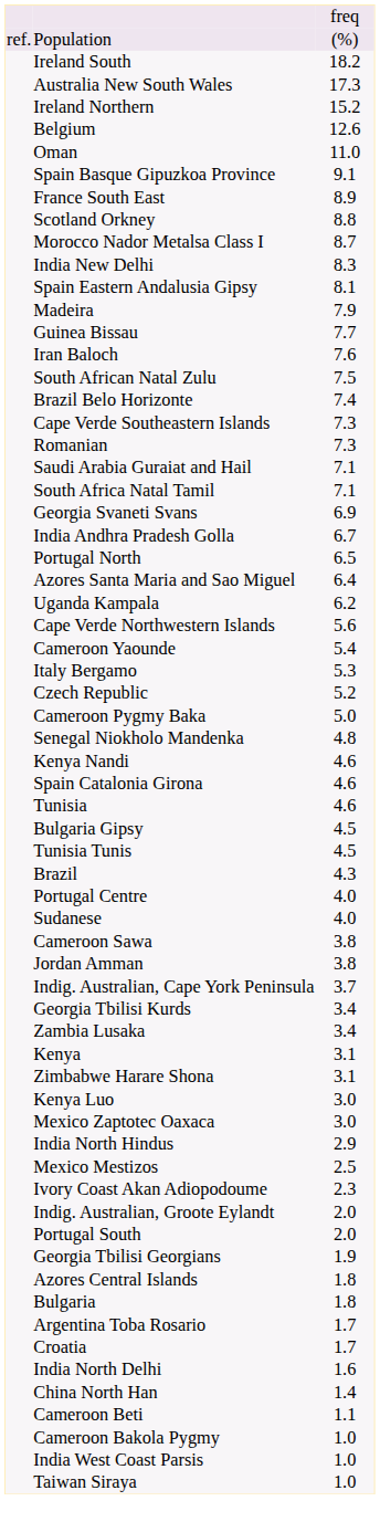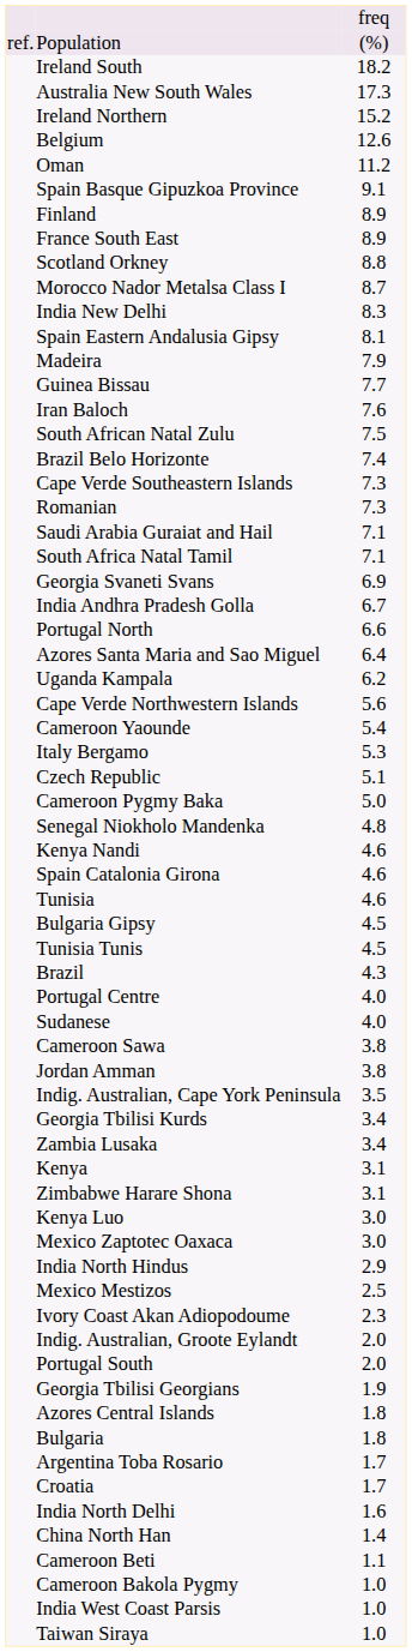 <table border="0" cellspacing="0" cellpadding="1" align="left" style="text-align:center; margin-right: 3em;  border:1px #ffeebb solid; background:#f8f6f8; ">
 <tr style="background:#efe5ef">
 <td></td>
 <td></td>
 <td>freq</td>
 </tr>
 <tr style="background:#eee5ef">
 <td>ref.</td>
 <td align="left">Population</td>
 <td style="width:50px">(%)</td>
 </tr>
 <tr>
 <td></td>
 <td align="left">Ireland South</td>
 <td>18.2</td>
 </tr>
 <tr>
 <td></td>
 <td align="left">Australia New South Wales</td>
 <td>17.3</td>
 </tr>
 <tr>
 <td></td>
 <td align="left">Ireland Northern</td>
 <td>15.2</td>
 </tr>
 <tr>
 <td></td>
 <td align="left">Belgium</td>
 <td>12.6</td>
 </tr>
 <tr>
 <td></td>
 <td align="left">Oman</td>
-<td>11.0</td>
+<td>11.2</td>
 </tr>
 <tr>
 <td></td>
 <td align="left">Spain Basque Gipuzkoa Province</td>
 <td>9.1</td>
+</tr>
+<tr>
+<td></td>
+<td align="left">Finland</td>
+<td>8.9</td>
 </tr>
 <tr>
 <td></td>
 <td align="left">France South East</td>
 <td>8.9</td>
 </tr>
 <tr>
 <td></td>
 <td align="left">Scotland Orkney</td>
 <td>8.8</td>
 </tr>
 <tr>
 <td></td>
 <td align="left">Morocco Nador Metalsa Class I</td>
 <td>8.7</td>
 </tr>
 <tr>
 <td></td>
 <td align="left">India New Delhi</td>
 <td>8.3</td>
 </tr>
 <tr>
 <td></td>
 <td align="left">Spain Eastern Andalusia Gipsy</td>
 <td>8.1</td>
 </tr>
 <tr>
 <td></td>
 <td align="left">Madeira</td>
 <td>7.9</td>
 </tr>
 <tr>
 <td></td>
 <td align="left">Guinea Bissau</td>
 <td>7.7</td>
 </tr>
 <tr>
 <td></td>
 <td align="left">Iran Baloch</td>
 <td>7.6</td>
 </tr>
 <tr>
 <td></td>
 <td align="left">South African Natal Zulu</td>
 <td>7.5</td>
 </tr>
 <tr>
 <td></td>
 <td align="left">Brazil Belo Horizonte</td>
 <td>7.4</td>
 </tr>
 <tr>
 <td></td>
 <td align="left">Cape Verde Southeastern Islands</td>
 <td>7.3</td>
 </tr>
 <tr>
 <td></td>
 <td align="left">Romanian</td>
 <td>7.3</td>
 </tr>
 <tr>
 <td></td>
 <td align="left">Saudi Arabia Guraiat and Hail</td>
 <td>7.1</td>
 </tr>
 <tr>
 <td></td>
 <td align="left">South Africa Natal Tamil</td>
 <td>7.1</td>
 </tr>
 <tr>
 <td></td>
 <td align="left">Georgia Svaneti Svans</td>
 <td>6.9</td>
 </tr>
 <tr>
 <td></td>
 <td align="left">India Andhra Pradesh Golla</td>
 <td>6.7</td>
 </tr>
 <tr>
 <td></td>
 <td align="left">Portugal North</td>
-<td>6.5</td>
+<td>6.6</td>
 </tr>
 <tr>
 <td></td>
 <td align="left">Azores Santa Maria and Sao Miguel</td>
 <td>6.4</td>
 </tr>
 <tr>
 <td></td>
 <td align="left">Uganda Kampala</td>
 <td>6.2</td>
 </tr>
 <tr>
 <td></td>
 <td align="left">Cape Verde Northwestern Islands</td>
 <td>5.6</td>
 </tr>
 <tr>
 <td></td>
 <td align="left">Cameroon Yaounde</td>
 <td>5.4</td>
 </tr>
 <tr>
 <td></td>
 <td align="left">Italy Bergamo</td>
 <td>5.3</td>
 </tr>
 <tr>
 <td></td>
 <td align="left">Czech Republic</td>
-<td>5.2</td>
+<td>5.1</td>
 </tr>
 <tr>
 <td></td>
 <td align="left">Cameroon Pygmy Baka</td>
 <td>5.0</td>
 </tr>
 <tr>
 <td></td>
 <td align="left">Senegal Niokholo Mandenka</td>
 <td>4.8</td>
 </tr>
 <tr>
 <td></td>
 <td align="left">Kenya Nandi</td>
 <td>4.6</td>
 </tr>
 <tr>
 <td></td>
 <td align="left">Spain Catalonia Girona</td>
 <td>4.6</td>
 </tr>
 <tr>
 <td></td>
 <td align="left">Tunisia</td>
 <td>4.6</td>
 </tr>
 <tr>
 <td></td>
 <td align="left">Bulgaria Gipsy</td>
 <td>4.5</td>
 </tr>
 <tr>
 <td></td>
 <td align="left">Tunisia Tunis</td>
 <td>4.5</td>
 </tr>
 <tr>
 <td></td>
 <td align="left">Brazil</td>
 <td>4.3</td>
 </tr>
 <tr>
 <td></td>
 <td align="left">Portugal Centre</td>
 <td>4.0</td>
 </tr>
 <tr>
 <td></td>
 <td align="left">Sudanese</td>
 <td>4.0</td>
 </tr>
 <tr>
 <td></td>
 <td align="left">Cameroon Sawa</td>
 <td>3.8</td>
 </tr>
 <tr>
 <td></td>
 <td align="left">Jordan Amman</td>
 <td>3.8</td>
 </tr>
 <tr>
 <td></td>
 <td align="left">Indig. Australian, Cape York Peninsula</td>
-<td>3.7</td>
+<td>3.5</td>
 </tr>
 <tr>
 <td></td>
 <td align="left">Georgia Tbilisi Kurds</td>
 <td>3.4</td>
 </tr>
 <tr>
 <td></td>
 <td align="left">Zambia Lusaka</td>
 <td>3.4</td>
 </tr>
 <tr>
 <td></td>
 <td align="left">Kenya</td>
 <td>3.1</td>
 </tr>
 <tr>
 <td></td>
 <td align="left">Zimbabwe Harare Shona</td>
 <td>3.1</td>
 </tr>
 <tr>
 <td></td>
 <td align="left">Kenya Luo</td>
 <td>3.0</td>
 </tr>
 <tr>
 <td></td>
 <td align="left">Mexico Zaptotec Oaxaca</td>
 <td>3.0</td>
 </tr>
 <tr>
 <td></td>
 <td align="left">India North Hindus</td>
 <td>2.9</td>
 </tr>
 <tr>
 <td></td>
 <td align="left">Mexico Mestizos</td>
 <td>2.5</td>
 </tr>
 <tr>
 <td></td>
 <td align="left">Ivory Coast Akan Adiopodoume</td>
 <td>2.3</td>
 </tr>
 <tr>
 <td></td>
 <td align="left">Indig. Australian, Groote Eylandt</td>
 <td>2.0</td>
 </tr>
 <tr>
 <td></td>
 <td align="left">Portugal South</td>
 <td>2.0</td>
 </tr>
 <tr>
 <td></td>
 <td align="left">Georgia Tbilisi Georgians</td>
 <td>1.9</td>
 </tr>
 <tr>
 <td></td>
 <td align="left">Azores Central Islands</td>
 <td>1.8</td>
 </tr>
 <tr>
 <td></td>
 <td align="left">Bulgaria</td>
 <td>1.8</td>
 </tr>
 <tr>
 <td></td>
 <td align="left">Argentina Toba Rosario</td>
 <td>1.7</td>
 </tr>
 <tr>
 <td></td>
 <td align="left">Croatia</td>
 <td>1.7</td>
 </tr>
 <tr>
 <td></td>
 <td align="left">India North Delhi</td>
 <td>1.6</td>
 </tr>
 <tr>
 <td></td>
 <td align="left">China North Han</td>
 <td>1.4</td>
 </tr>
 <tr>
 <td></td>
 <td align="left">Cameroon Beti</td>
 <td>1.1</td>
 </tr>
 <tr>
 <td></td>
 <td align="left">Cameroon Bakola Pygmy</td>
 <td>1.0</td>
 </tr>
 <tr>
 <td></td>
 <td align="left">India West Coast Parsis</td>
 <td>1.0</td>
 </tr>
 <tr>
 <td></td>
 <td align="left">Taiwan Siraya</td>
 <td>1.0</td>
 </tr>
 </table>
